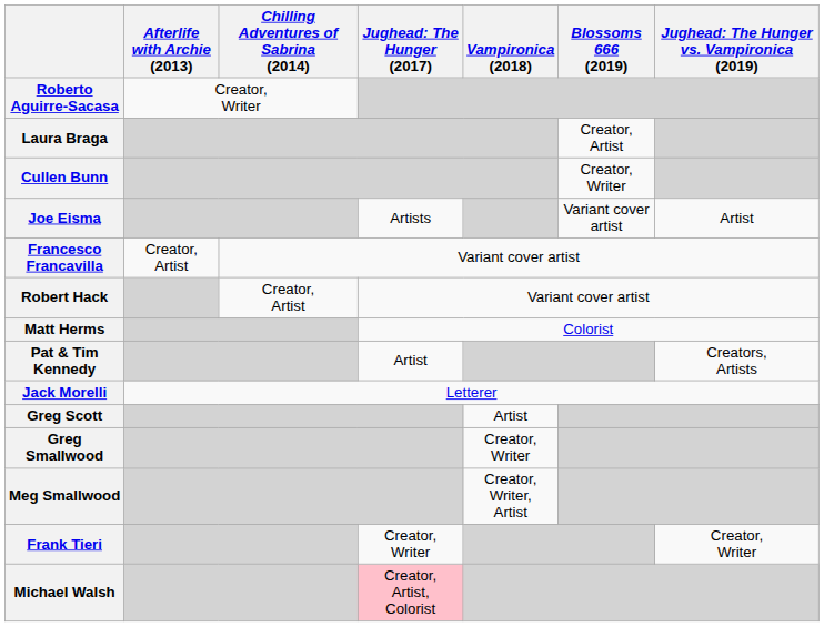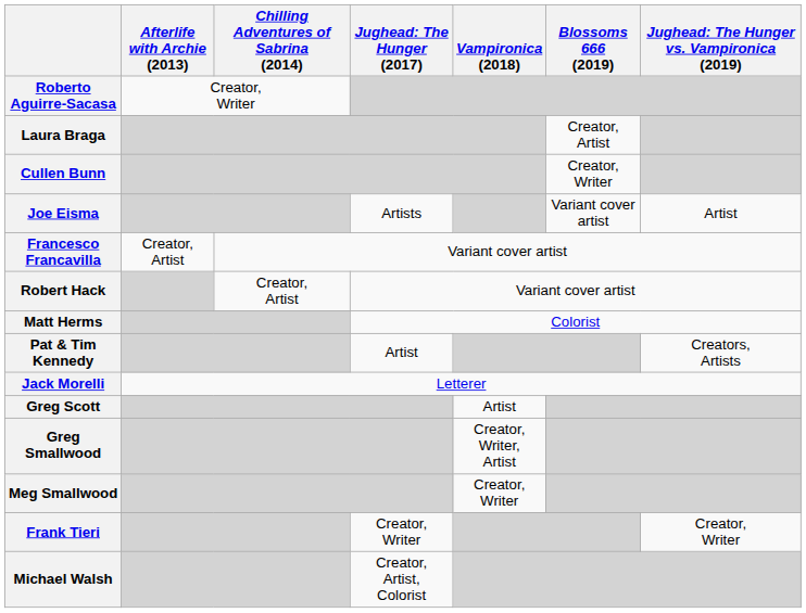 <table class="wikitable sortable" style="text-align:center; width:100%">
 <tr style="vertical-align:bottom;">
 <th></th>
 <th><em><a href='#'>Afterlife with Archie</a></em><br>(2013)</th>
 <th><em><a href='#'>Chilling Adventures of Sabrina</a></em><br>(2014)</th>
 <th><em><a href='#'>Jughead: The Hunger</a></em><br>(2017)</th>
 <th><em><a href='#'>Vampironica</a></em><br>(2018)</th>
 <th><em><a href='#'>Blossoms 666</a></em><br>(2019)</th>
 <th><em><a href='#'>Jughead: The Hunger vs. Vampironica</a></em><br>(2019)</th>
 </tr>
 <tr>
 <th><a href='#'>Roberto Aguirre-Sacasa</a></th>
 <td colspan="2">Creator, <br> Writer</td>
 <td style="background:lightgrey;" colspan="4"> </td>
 </tr>
 <tr>
 <th>Laura Braga</th>
 <td style="background:lightgrey;" colspan="4"> </td>
 <td>Creator, <br> Artist</td>
 <td style="background:lightgrey;"> </td>
 </tr>
 <tr>
 <th><a href='#'>Cullen Bunn</a></th>
 <td style="background:lightgrey;" colspan="4"> </td>
 <td>Creator, <br> Writer</td>
 <td style="background:lightgrey;"> </td>
 </tr>
 <tr>
 <th><a href='#'>Joe Eisma</a></th>
 <td style="background:lightgrey;" colspan="2"> </td>
 <td>Artists</td>
 <td style="background:lightgrey;"> </td>
 <td>Variant cover artist</td>
 <td>Artist</td>
 </tr>
 <tr>
 <th><a href='#'>Francesco Francavilla</a></th>
 <td>Creator, <br> Artist</td>
 <td colspan="5">Variant cover artist</td>
 </tr>
 <tr>
 <th>Robert Hack</th>
 <th style="background:lightgrey;"> </th>
 <td>Creator, <br> Artist</td>
 <td colspan="4">Variant cover artist</td>
 </tr>
 <tr>
 <th>Matt Herms</th>
 <td style="background:lightgrey;" colspan="2"> </td>
 <td colspan="4"><a href='#'>Colorist</a></td>
 </tr>
 <tr>
 <th>Pat & Tim Kennedy</th>
 <td style="background:lightgrey;" colspan="2"> </td>
 <td>Artist</td>
 <td style="background:lightgrey;" colspan="2"> </td>
 <td>Creators, <br> Artists</td>
 </tr>
 <tr>
 <th><a href='#'>Jack Morelli</a></th>
 <td colspan="6"><a href='#'>Letterer</a></td>
 </tr>
 <tr>
 <th>Greg Scott</th>
 <td style="background:lightgrey;" colspan="3"> </td>
 <td>Artist</td>
 <td style="background:lightgrey;" colspan="2"> </td>
 </tr>
 <tr>
 <th>Greg Smallwood</th>
 <td style="background:lightgrey;" colspan="3"> </td>
-<td>Creator, <br> Writer</td>
+<td>Creator, <br> Writer, <br> Artist</td>
 <td style="background:lightgrey;" colspan="2"> </td>
 </tr>
 <tr>
 <th>Meg Smallwood</th>
 <td style="background:lightgrey;" colspan="3"> </td>
-<td>Creator, <br> Writer, <br> Artist</td>
+<td>Creator, <br> Writer</td>
 <td style="background:lightgrey;" colspan="2"> </td>
 </tr>
 <tr>
 <th><a href='#'>Frank Tieri</a></th>
 <td style="background:lightgrey;" colspan="2"> </td>
 <td>Creator, <br> Writer</td>
 <td style="background:lightgrey;" colspan="2"> </td>
 <td>Creator, <br> Writer</td>
 </tr>
 <tr>
 <th>Michael Walsh</th>
 <td style="background:lightgrey;" colspan="2"> </td>
-<td style="background: pink;">Creator, <br> Artist, <br> Colorist</td>
+<td>Creator, <br> Artist, <br> Colorist</td>
 <td style="background:lightgrey;" colspan="3"> </td>
 </tr>
 </table>
